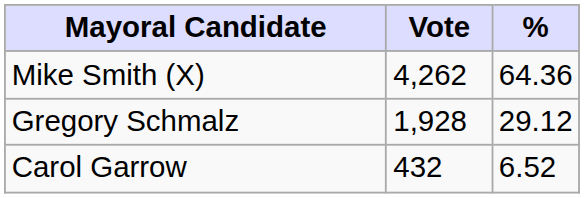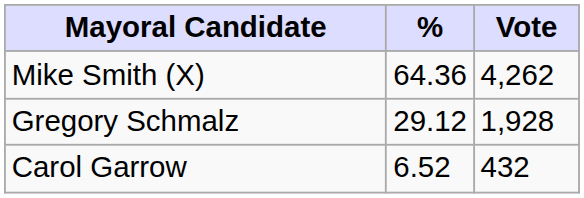 <table class="wikitable">
 <tr>
 <th style="background:#ddf; width:200px;">Mayoral Candidate </th>
+<th style="background:#ddf; width:30px;">%</th>
 <th style="background:#ddf; width:50px;">Vote</th>
-<th style="background:#ddf; width:30px;">%</th>
 </tr>
 <tr>
 <td>Mike Smith (X)</td>
+<td>64.36</td>
 <td>4,262</td>
-<td>64.36</td>
 </tr>
 <tr>
 <td>Gregory Schmalz</td>
+<td>29.12</td>
 <td>1,928</td>
-<td>29.12</td>
 </tr>
 <tr>
 <td>Carol Garrow</td>
+<td>6.52</td>
 <td>432</td>
-<td>6.52</td>
 </tr>
 </table>
